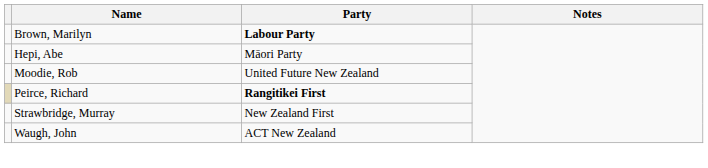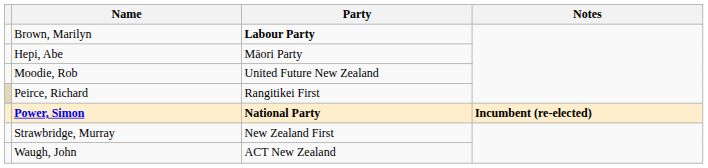 <table class="wikitable" width="70%" style="font-size:95%;">
 <tr>
 <th width=1%></th>
 <th width=33%>Name</th>
 <th width=33%>Party</th>
 <th width=33%>Notes</th>
 </tr>
 <tr -->
 <td bgcolor=></td>
 <td>Brown, Marilyn</td>
 <td><strong>Labour Party</strong></td>
 </tr>
 <tr -->
 <td bgcolor=></td>
 <td>Hepi, Abe</td>
 <td>Māori Party</td>
 </tr>
 <tr -->
 <td bgcolor=></td>
 <td>Moodie, Rob</td>
 <td>United Future New Zealand</td>
 </tr>
 <tr -->
 <td bgcolor=#e2d9b8></td>
 <td>Peirce, Richard</td>
-<td><strong>Rangitikei First</strong></td>
+<td>Rangitikei First</td>
+</tr>
+<tr ---- bgcolor=#FFEECC>
+<td bgcolor=></td>
+<td><strong><a href='#'>Power, Simon</a></strong></td>
+<td><strong>National Party</strong></td>
+<td><strong>Incumbent (re-elected)</strong></td>
 </tr>
 <tr -->
 <td bgcolor=></td>
 <td>Strawbridge, Murray</td>
 <td>New Zealand First</td>
 </tr>
 <tr -->
 <td bgcolor=></td>
 <td>Waugh, John</td>
 <td>ACT New Zealand</td>
 </tr>
 </table>
